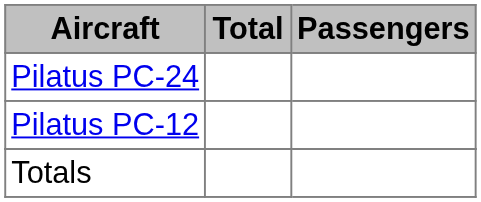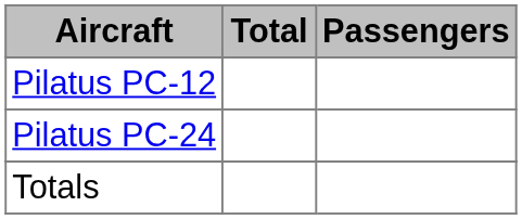 <table class="toccolours sortable" border="1" cellpadding="3" style="margin:1em auto; border-collapse:collapse">
 <tr bgcolor=#C0C0C0>
 <th>Aircraft</th>
 <th>Total</th>
 <th>Passengers</th>
 </tr>
 <tr>
-<td><a href='#'>Pilatus PC-24</a></td>
+<td><a href='#'>Pilatus PC-12</a></td>
 <td></td>
 <td></td>
 </tr>
 <tr>
-<td><a href='#'>Pilatus PC-12</a></td>
+<td><a href='#'>Pilatus PC-24</a></td>
 <td></td>
 <td></td>
 </tr>
 <tr>
 </tr>
 <tr>
 <td>Totals</td>
 <td></td>
 <td></td>
 </tr>
 </table>
